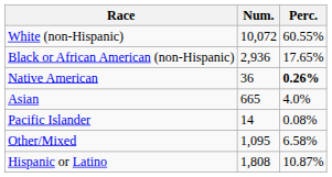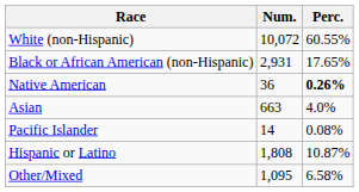 <table class="wikitable">
 <tr>
 <th>Race</th>
 <th>Num.</th>
 <th>Perc.</th>
 </tr>
 <tr>
 <td><a href='#'>White</a> (non-Hispanic)</td>
 <td>10,072</td>
 <td>60.55%</td>
 </tr>
 <tr>
 <td><a href='#'>Black or African American</a> (non-Hispanic)</td>
-<td>2,936</td>
+<td>2,931</td>
 <td>17.65%</td>
 </tr>
 <tr>
 <td><a href='#'>Native American</a></td>
 <td>36</td>
 <td><strong>0.26%</strong></td>
 </tr>
 <tr>
 <td><a href='#'>Asian</a></td>
-<td>665</td>
+<td>663</td>
 <td>4.0%</td>
 </tr>
 <tr>
 <td><a href='#'>Pacific Islander</a></td>
 <td>14</td>
 <td>0.08%</td>
 </tr>
 <tr>
+<td><a href='#'>Hispanic</a> or <a href='#'>Latino</a></td>
+<td>1,808</td>
+<td>10.87%</td>
+</tr>
+<tr>
 <td><a href='#'>Other/Mixed</a></td>
 <td>1,095</td>
 <td>6.58%</td>
 </tr>
-<tr>
-<td><a href='#'>Hispanic</a> or <a href='#'>Latino</a></td>
-<td>1,808</td>
-<td>10.87%</td>
-</tr>
 </table>
